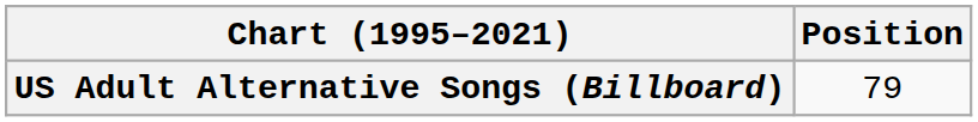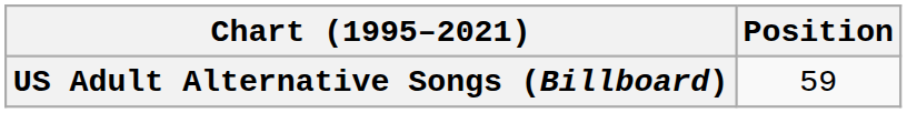 <table class="wikitable plainrowheaders" style="text-align:center">
 <tr>
 <th>Chart (1995–2021)</th>
 <th>Position</th>
 </tr>
 <tr>
 <th scope="row">US Adult Alternative Songs (<em>Billboard</em>)</th>
-<td>79</td>
+<td>59</td>
 </tr>
 </table>
